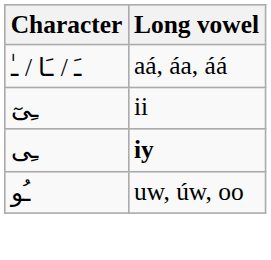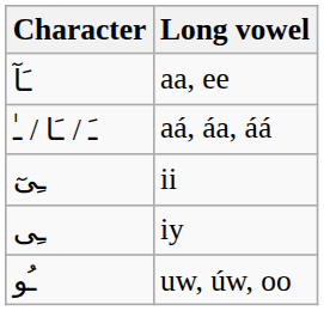 <table class="wikitable">
 <tr>
 <th>Character</th>
 <th>Long vowel</th>
+</tr>
+<tr>
+<td>ـَآ</td>
+<td>aa, ee</td>
 </tr>
 <tr>
 <td>ـَ / ـَا / ـٰ</td>
 <td>aá, áa, áá</td>
 </tr>
 <tr>
 <td>ـِىٓ</td>
 <td>ii</td>
 </tr>
 <tr>
 <td>ـِى</td>
-<td><strong>iy</strong></td>
+<td>iy</td>
 </tr>
 <tr>
 <td>ـُو</td>
 <td>uw, úw, oo</td>
 </tr>
 </table>
